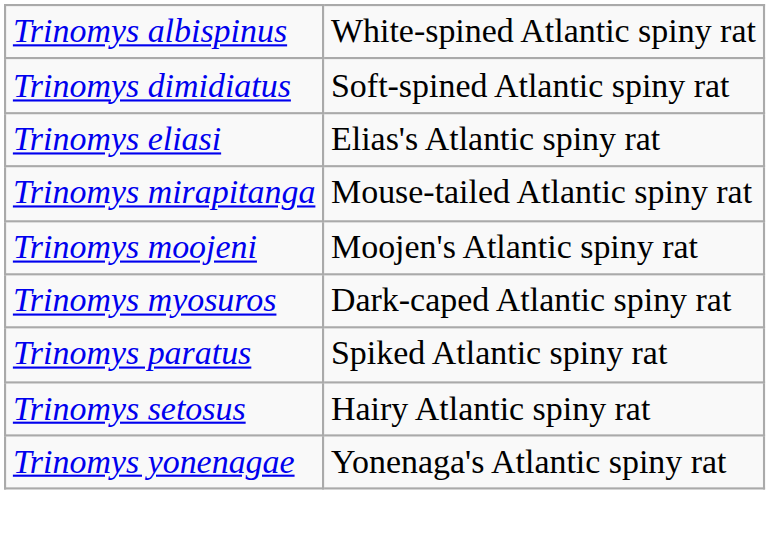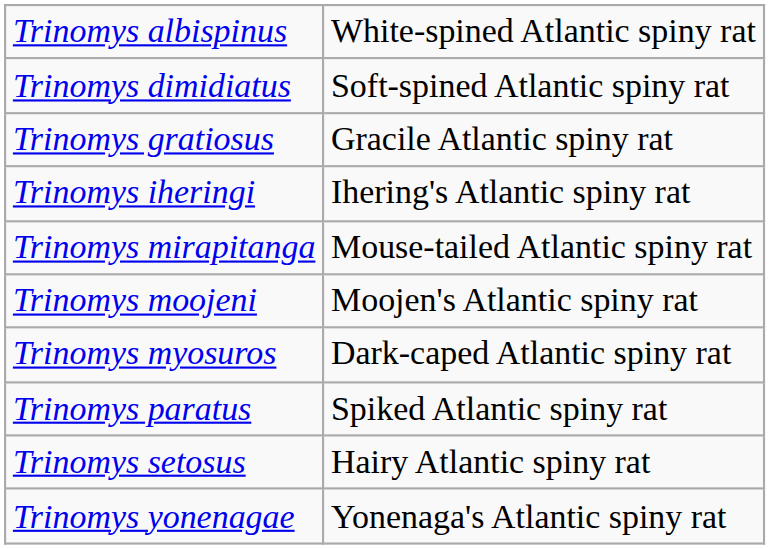 <table class="wikitable">
 <tr>
 <td><em><a href='#'>Trinomys albispinus</a></em></td>
 <td>White-spined Atlantic spiny rat</td>
 </tr>
 <tr>
 <td><em><a href='#'>Trinomys dimidiatus</a></em></td>
 <td>Soft-spined Atlantic spiny rat</td>
 </tr>
 <tr>
-<td><em><a href='#'>Trinomys eliasi</a></em></td>
-<td>Elias's Atlantic spiny rat</td>
+<td><em><a href='#'>Trinomys gratiosus</a></em></td>
+<td>Gracile Atlantic spiny rat</td>
+</tr>
+<tr>
+<td><em><a href='#'>Trinomys iheringi</a></em></td>
+<td>Ihering's Atlantic spiny rat</td>
 </tr>
 <tr>
 <td><em><a href='#'>Trinomys mirapitanga</a></em></td>
 <td>Mouse-tailed Atlantic spiny rat</td>
 </tr>
 <tr>
 <td><em><a href='#'>Trinomys moojeni</a></em></td>
 <td>Moojen's Atlantic spiny rat</td>
 </tr>
 <tr>
 <td><em><a href='#'>Trinomys myosuros</a></em></td>
 <td>Dark-caped Atlantic spiny rat</td>
 </tr>
 <tr>
 <td><em><a href='#'>Trinomys paratus</a></em></td>
 <td>Spiked Atlantic spiny rat</td>
 </tr>
 <tr>
 <td><em><a href='#'>Trinomys setosus</a></em></td>
 <td>Hairy Atlantic spiny rat</td>
 </tr>
 <tr>
 <td><em><a href='#'>Trinomys yonenagae</a></em></td>
 <td>Yonenaga's Atlantic spiny rat</td>
 </tr>
 </table>
